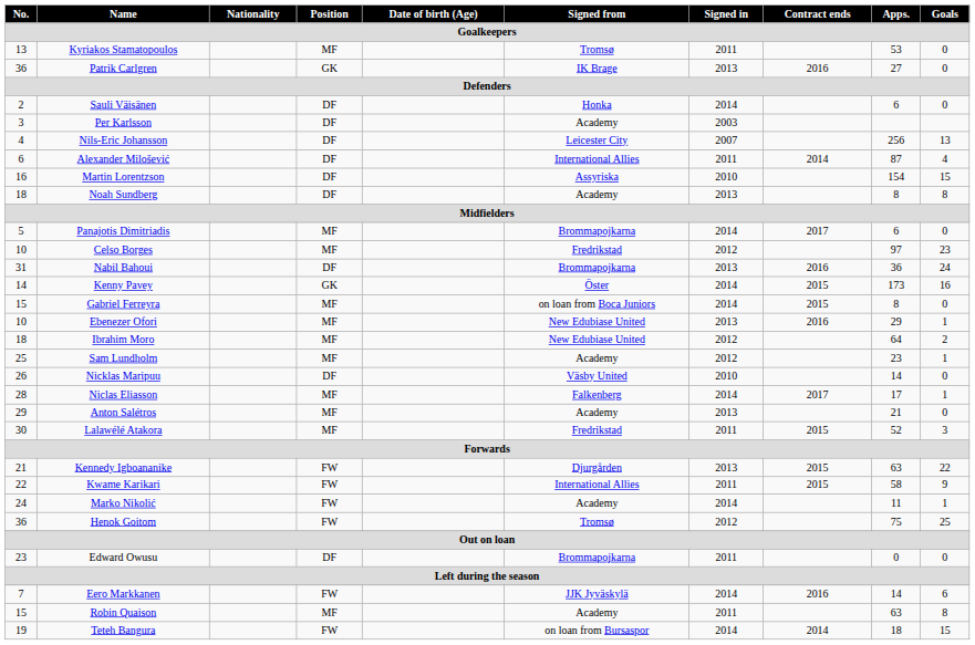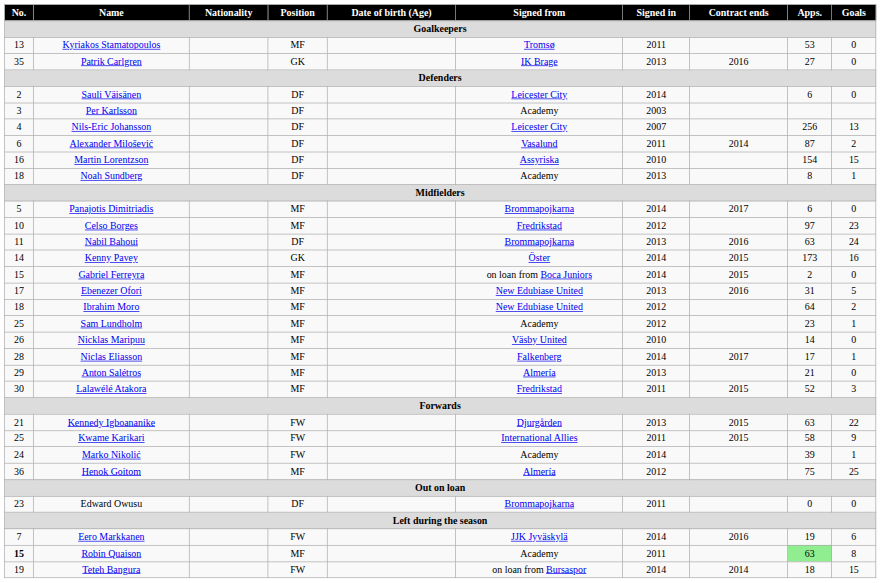 <table class="wikitable"  style="text-align:center; font-size:90%; width:100%;">
 <tr>
 <th style="background:#000000; color:white; text-align:center;">No.</th>
 <th style="background:#000000; color:white; text-align:center;">Name</th>
 <th style="background:#000000; color:white; text-align:center;">Nationality</th>
 <th style="background:#000000; color:white; text-align:center;">Position</th>
 <th style="background:#000000; color:white; text-align:center;">Date of birth (Age)</th>
 <th style="background:#000000; color:white; text-align:center;">Signed from</th>
 <th style="background:#000000; color:white; text-align:center;">Signed in</th>
 <th style="background:#000000; color:white; text-align:center;">Contract ends</th>
 <th style="background:#000000; color:white; text-align:center;">Apps.</th>
 <th style="background:#000000; color:white; text-align:center;">Goals</th>
 </tr>
 <tr>
 <th colspan="11"  style="background:#dcdcdc; text-align:center;">Goalkeepers</th>
 </tr>
 <tr>
 <td>13</td>
 <td><a href='#'>Kyriakos Stamatopoulos</a></td>
 <td></td>
 <td>MF</td>
 <td></td>
 <td><a href='#'>Tromsø</a></td>
 <td>2011</td>
 <td></td>
 <td>53</td>
 <td>0</td>
 </tr>
 <tr>
-<td>36</td>
+<td>35</td>
 <td><a href='#'>Patrik Carlgren</a></td>
 <td></td>
 <td>GK</td>
 <td></td>
 <td><a href='#'>IK Brage</a></td>
 <td>2013</td>
 <td>2016</td>
 <td>27</td>
 <td>0</td>
 </tr>
 <tr>
 <th colspan="11"  style="background:#dcdcdc; text-align:center;">Defenders</th>
 </tr>
 <tr>
 <td>2</td>
 <td><a href='#'>Sauli Väisänen</a></td>
 <td></td>
 <td>DF</td>
 <td></td>
-<td><a href='#'>Honka</a></td>
+<td><a href='#'>Leicester City</a></td>
 <td>2014</td>
 <td></td>
 <td>6</td>
 <td>0</td>
 </tr>
 <tr>
 <td>3</td>
 <td><a href='#'>Per Karlsson</a></td>
 <td></td>
 <td>DF</td>
 <td></td>
 <td>Academy</td>
 <td>2003</td>
 <td></td>
 <td></td>
 <td></td>
 </tr>
 <tr>
 <td>4</td>
 <td><a href='#'>Nils-Eric Johansson</a></td>
 <td></td>
 <td>DF</td>
 <td></td>
 <td><a href='#'>Leicester City</a></td>
 <td>2007</td>
 <td></td>
 <td>256</td>
 <td>13</td>
 </tr>
 <tr>
 <td>6</td>
 <td><a href='#'>Alexander Milošević</a></td>
 <td></td>
 <td>DF</td>
 <td></td>
-<td><a href='#'>International Allies</a></td>
+<td><a href='#'>Vasalund</a></td>
 <td>2011</td>
 <td>2014</td>
 <td>87</td>
-<td>4</td>
+<td>2</td>
 </tr>
 <tr>
 <td>16</td>
 <td><a href='#'>Martin Lorentzson</a></td>
 <td></td>
 <td>DF</td>
 <td></td>
 <td><a href='#'>Assyriska</a></td>
 <td>2010</td>
 <td></td>
 <td>154</td>
 <td>15</td>
 </tr>
 <tr>
 <td>18</td>
 <td><a href='#'>Noah Sundberg</a></td>
 <td></td>
 <td>DF</td>
 <td></td>
 <td>Academy</td>
 <td>2013</td>
 <td></td>
 <td>8</td>
-<td>8</td>
+<td>1</td>
 </tr>
 <tr>
 <th colspan="11"  style="background:#dcdcdc; text-align:center;">Midfielders</th>
 </tr>
 <tr>
 <td>5</td>
 <td><a href='#'>Panajotis Dimitriadis</a></td>
 <td></td>
 <td>MF</td>
 <td></td>
 <td><a href='#'>Brommapojkarna</a></td>
 <td>2014</td>
 <td>2017</td>
 <td>6</td>
 <td>0</td>
 </tr>
 <tr>
 <td>10</td>
 <td><a href='#'>Celso Borges</a></td>
 <td></td>
 <td>MF</td>
 <td></td>
 <td><a href='#'>Fredrikstad</a></td>
 <td>2012</td>
 <td></td>
 <td>97</td>
 <td>23</td>
 </tr>
 <tr>
-<td>31</td>
+<td>11</td>
 <td><a href='#'>Nabil Bahoui</a></td>
 <td></td>
 <td>DF</td>
 <td></td>
 <td><a href='#'>Brommapojkarna</a></td>
 <td>2013</td>
 <td>2016</td>
-<td>36</td>
+<td>63</td>
 <td>24</td>
 </tr>
 <tr>
 <td>14</td>
 <td><a href='#'>Kenny Pavey</a></td>
 <td></td>
 <td>GK</td>
 <td></td>
 <td><a href='#'>Öster</a></td>
 <td>2014</td>
 <td>2015</td>
 <td>173</td>
 <td>16</td>
 </tr>
 <tr>
 <td>15</td>
 <td><a href='#'>Gabriel Ferreyra</a></td>
 <td></td>
 <td>MF</td>
 <td></td>
 <td>on loan from <a href='#'>Boca Juniors</a></td>
 <td>2014</td>
 <td>2015</td>
-<td>8</td>
+<td>2</td>
 <td>0</td>
 </tr>
 <tr>
-<td>10</td>
+<td>17</td>
 <td><a href='#'>Ebenezer Ofori</a></td>
 <td></td>
 <td>MF</td>
 <td></td>
 <td><a href='#'>New Edubiase United</a></td>
 <td>2013</td>
 <td>2016</td>
-<td>29</td>
-<td>1</td>
+<td>31</td>
+<td>5</td>
 </tr>
 <tr>
 <td>18</td>
 <td><a href='#'>Ibrahim Moro</a></td>
 <td></td>
 <td>MF</td>
 <td></td>
 <td><a href='#'>New Edubiase United</a></td>
 <td>2012</td>
 <td></td>
 <td>64</td>
 <td>2</td>
 </tr>
 <tr>
 <td>25</td>
 <td><a href='#'>Sam Lundholm</a></td>
 <td></td>
 <td>MF</td>
 <td></td>
 <td>Academy</td>
 <td>2012</td>
 <td></td>
 <td>23</td>
 <td>1</td>
 </tr>
 <tr>
 <td>26</td>
 <td><a href='#'>Nicklas Maripuu</a></td>
 <td></td>
-<td>DF</td>
+<td>MF</td>
 <td></td>
 <td><a href='#'>Väsby United</a></td>
 <td>2010</td>
 <td></td>
 <td>14</td>
 <td>0</td>
 </tr>
 <tr>
 <td>28</td>
 <td><a href='#'>Niclas Eliasson</a></td>
 <td></td>
 <td>MF</td>
 <td></td>
 <td><a href='#'>Falkenberg</a></td>
 <td>2014</td>
 <td>2017</td>
 <td>17</td>
 <td>1</td>
 </tr>
 <tr>
 <td>29</td>
 <td><a href='#'>Anton Salétros</a></td>
 <td></td>
 <td>MF</td>
 <td></td>
-<td>Academy</td>
+<td><a href='#'>Almería</a></td>
 <td>2013</td>
 <td></td>
 <td>21</td>
 <td>0</td>
 </tr>
 <tr>
 <td>30</td>
 <td><a href='#'>Lalawélé Atakora</a></td>
 <td></td>
 <td>MF</td>
 <td></td>
 <td><a href='#'>Fredrikstad</a></td>
 <td>2011</td>
 <td>2015</td>
 <td>52</td>
 <td>3</td>
 </tr>
 <tr>
 <th colspan="11"  style="background:#dcdcdc; text-align:center;">Forwards</th>
 </tr>
 <tr>
 <td>21</td>
 <td><a href='#'>Kennedy Igboananike</a></td>
 <td></td>
 <td>FW</td>
 <td></td>
 <td><a href='#'>Djurgården</a></td>
 <td>2013</td>
 <td>2015</td>
 <td>63</td>
 <td>22</td>
 </tr>
 <tr>
-<td>22</td>
+<td>25</td>
 <td><a href='#'>Kwame Karikari</a></td>
 <td></td>
 <td>FW</td>
 <td></td>
 <td><a href='#'>International Allies</a></td>
 <td>2011</td>
 <td>2015</td>
 <td>58</td>
 <td>9</td>
 </tr>
 <tr>
 <td>24</td>
 <td><a href='#'>Marko Nikolić</a></td>
 <td></td>
 <td>FW</td>
 <td></td>
 <td>Academy</td>
 <td>2014</td>
 <td></td>
-<td>11</td>
+<td>39</td>
 <td>1</td>
 </tr>
 <tr>
 <td>36</td>
 <td><a href='#'>Henok Goitom</a></td>
 <td></td>
-<td>FW</td>
+<td>MF</td>
 <td></td>
-<td><a href='#'>Tromsø</a></td>
+<td><a href='#'>Almería</a></td>
 <td>2012</td>
 <td></td>
 <td>75</td>
 <td>25</td>
 </tr>
 <tr>
 <th colspan="11"  style="background:#dcdcdc; text-align:center;">Out on loan</th>
 </tr>
 <tr>
 <td>23</td>
 <td>Edward Owusu</td>
 <td></td>
 <td>DF</td>
 <td></td>
 <td><a href='#'>Brommapojkarna</a></td>
 <td>2011</td>
 <td></td>
 <td>0</td>
 <td>0</td>
 </tr>
 <tr>
 <th colspan="11"  style="background:#dcdcdc; text-align:center;">Left during the season</th>
 </tr>
 <tr>
 <td>7</td>
 <td><a href='#'>Eero Markkanen</a></td>
 <td></td>
 <td>FW</td>
 <td></td>
 <td><a href='#'>JJK Jyväskylä</a></td>
 <td>2014</td>
 <td>2016</td>
-<td>14</td>
+<td>19</td>
 <td>6</td>
 </tr>
 <tr>
-<td>15</td>
+<td><strong>15</strong></td>
 <td><a href='#'>Robin Quaison</a></td>
 <td></td>
 <td>MF</td>
 <td></td>
 <td>Academy</td>
 <td>2011</td>
 <td></td>
-<td>63</td>
+<td style="background: lightgreen;">63</td>
 <td>8</td>
 </tr>
 <tr>
 <td>19</td>
 <td><a href='#'>Teteh Bangura</a></td>
 <td></td>
 <td>FW</td>
 <td></td>
 <td>on loan from <a href='#'>Bursaspor</a></td>
 <td>2014</td>
 <td>2014</td>
 <td>18</td>
 <td>15</td>
 </tr>
 </table>
